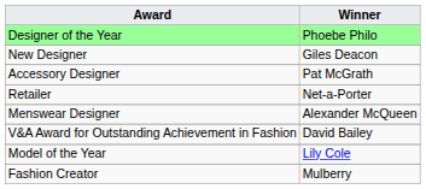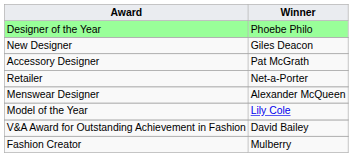 <table class="wikitable">
 <tr>
 <th style="background:#EAECF0">Award</th>
 <th style="background:#EAECF0">Winner</th>
 </tr>
 <tr>
 <td style="background:#99ff99">Designer of the Year</td>
 <td style="background:#99ff99">Phoebe Philo</td>
 </tr>
 <tr>
 </tr>
 <tr>
 <td>New Designer</td>
 <td>Giles Deacon</td>
 </tr>
 <tr>
 </tr>
 <tr>
 <td>Accessory Designer</td>
 <td>Pat McGrath</td>
 </tr>
 <tr>
 </tr>
 <tr>
 <td>Retailer</td>
 <td>Net-a-Porter</td>
 </tr>
 <tr>
 </tr>
 <tr>
 <td>Menswear Designer</td>
 <td>Alexander McQueen</td>
 </tr>
 <tr>
 </tr>
 <tr>
-<td>V&A Award for Outstanding Achievement in Fashion</td>
-<td>David Bailey</td>
+<td>Model of the Year</td>
+<td><a href='#'>Lily Cole</a></td>
 </tr>
 <tr>
 </tr>
 <tr>
-<td>Model of the Year</td>
-<td><a href='#'>Lily Cole</a></td>
+<td>V&A Award for Outstanding Achievement in Fashion</td>
+<td>David Bailey</td>
 </tr>
 <tr>
 </tr>
 <tr>
 <td>Fashion Creator</td>
 <td>Mulberry</td>
 </tr>
 </table>
